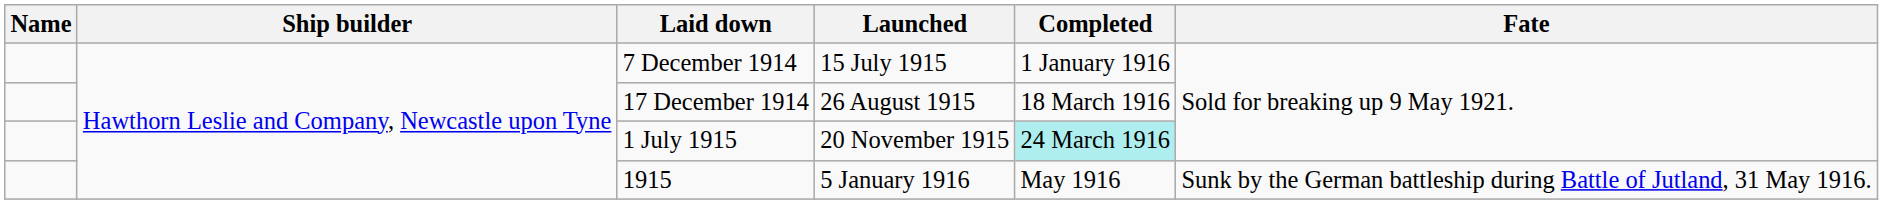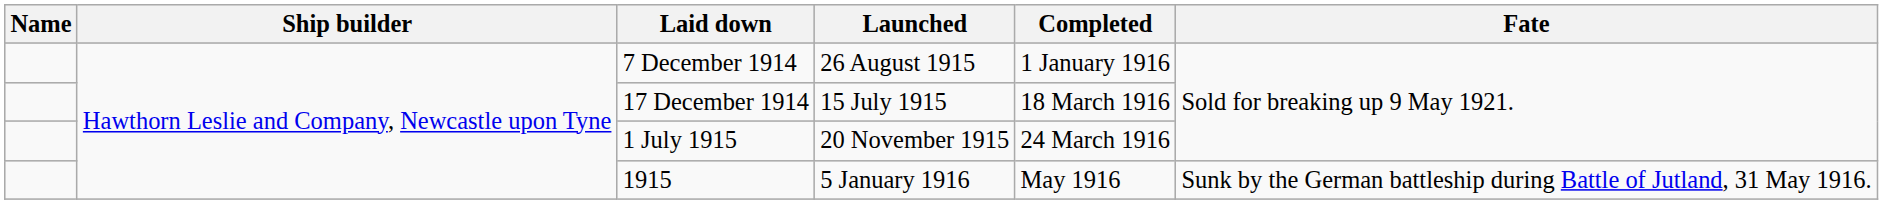 <table class="wikitable" style="text-align:left">
 <tr>
 <th>Name</th>
 <th>Ship builder</th>
 <th>Laid down</th>
 <th>Launched</th>
 <th>Completed</th>
 <th>Fate</th>
 </tr>
 <tr>
 <td></td>
 <td rowspan=4><a href='#'>Hawthorn Leslie and Company</a>, <a href='#'>Newcastle upon Tyne</a></td>
 <td>7 December 1914</td>
-<td>15 July 1915</td>
+<td>26 August 1915</td>
 <td>1 January 1916</td>
 <td rowspan=3>Sold for breaking up 9 May 1921.</td>
 </tr>
 <tr>
 <td></td>
 <td>17 December 1914</td>
-<td>26 August 1915</td>
+<td>15 July 1915</td>
 <td>18 March 1916</td>
 </tr>
 <tr>
 <td></td>
 <td>1 July 1915</td>
 <td>20 November 1915</td>
-<td style="background: paleturquoise;">24 March 1916</td>
+<td>24 March 1916</td>
 </tr>
 <tr>
 <td></td>
 <td>1915</td>
 <td>5 January 1916</td>
 <td>May 1916</td>
 <td>Sunk by the German battleship  during <a href='#'>Battle of Jutland</a>, 31 May 1916.</td>
 </tr>
 </table>
